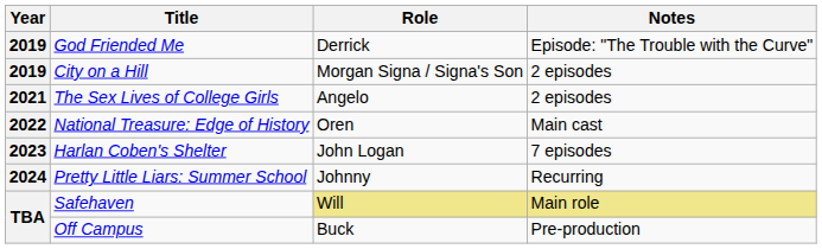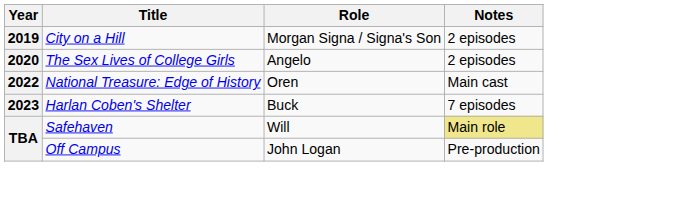 <table class="wikitable plainrowheaders sortable">
 <tr>
 <th scope="col">Year</th>
 <th scope="col">Title</th>
 <th scope="col">Role</th>
 <th scope="col" class="unsortable">Notes</th>
 </tr>
 <tr>
 <th scope="row">2019</th>
-<td><em><a href='#'>God Friended Me</a></em></td>
-<td>Derrick</td>
-<td>Episode: "The Trouble with the Curve"</td>
-</tr>
-<tr>
-<th scope="row">2019</th>
 <td><em><a href='#'>City on a Hill</a></em></td>
 <td>Morgan Signa / Signa's Son</td>
 <td>2 episodes</td>
 </tr>
 <tr>
-<th scope="row">2021</th>
+<th scope="row">2020</th>
 <td><em><a href='#'>The Sex Lives of College Girls</a></em></td>
 <td>Angelo</td>
 <td>2 episodes</td>
 </tr>
 <tr>
 <th scope="row">2022</th>
 <td><em><a href='#'>National Treasure: Edge of History</a></em></td>
 <td>Oren</td>
 <td>Main cast</td>
 </tr>
 <tr>
 <th scope="row">2023</th>
 <td><em><a href='#'>Harlan Coben's Shelter</a></em></td>
-<td>John Logan</td>
+<td>Buck</td>
 <td>7 episodes</td>
-</tr>
-<tr>
-<th scope="row">2024</th>
-<td><em><a href='#'>Pretty Little Liars: Summer School</a></em></td>
-<td>Johnny</td>
-<td>Recurring</td>
 </tr>
 <tr>
 <th rowspan="2" scope="row">TBA</th>
 <td><em><a href='#'>Safehaven</a></em></td>
-<td style="background: khaki;">Will</td>
+<td>Will</td>
 <td style="background: khaki;">Main role</td>
 </tr>
 <tr>
 <td><em><a href='#'>Off Campus</a></em></td>
-<td>Buck</td>
+<td>John Logan</td>
 <td>Pre-production</td>
 </tr>
 </table>
